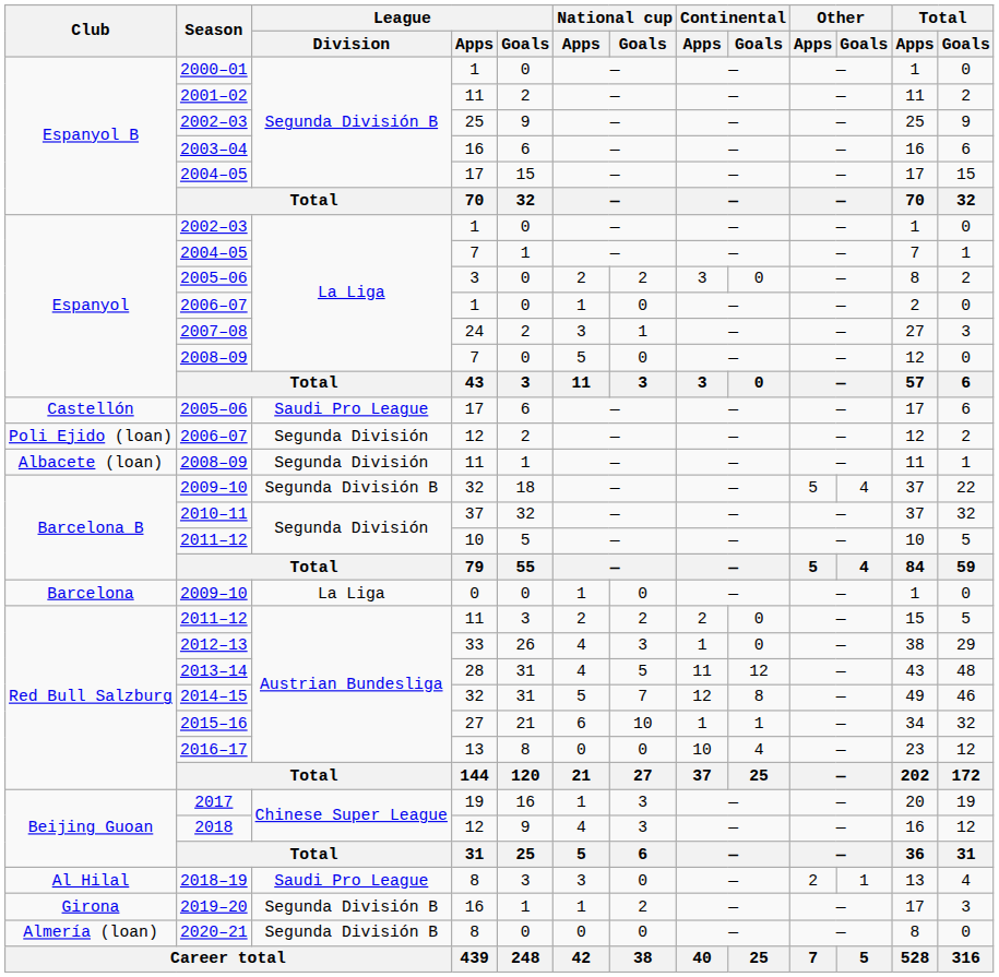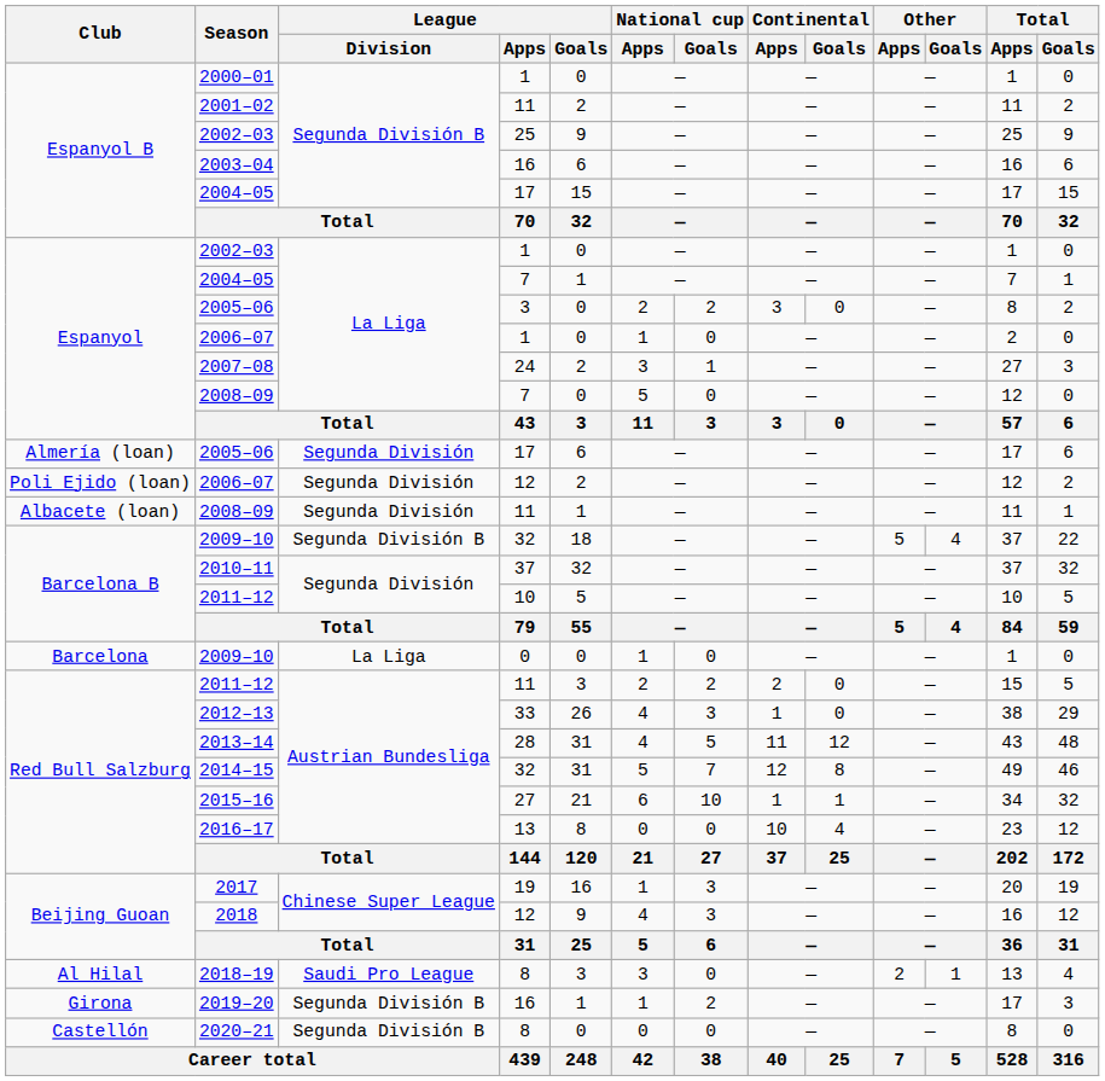 <table class="wikitable" style="text-align: center;">
 <tr>
 <th rowspan="2">Club</th>
 <th rowspan="2">Season</th>
 <th colspan="3">League</th>
 <th colspan="2">National cup</th>
 <th colspan="2">Continental</th>
 <th colspan="2">Other</th>
 <th colspan="2">Total</th>
 </tr>
 <tr>
 <th>Division</th>
 <th>Apps</th>
 <th>Goals</th>
 <th>Apps</th>
 <th>Goals</th>
 <th>Apps</th>
 <th>Goals</th>
 <th>Apps</th>
 <th>Goals</th>
 <th>Apps</th>
 <th>Goals</th>
 </tr>
 <tr>
 <td rowspan="6"><a href='#'>Espanyol B</a></td>
 <td><a href='#'>2000–01</a></td>
 <td rowspan="5"><a href='#'>Segunda División B</a></td>
 <td>1</td>
 <td>0</td>
 <td colspan="2">—</td>
 <td colspan="2">—</td>
 <td colspan="2">—</td>
 <td>1</td>
 <td>0</td>
 </tr>
 <tr>
 <td><a href='#'>2001–02</a></td>
 <td>11</td>
 <td>2</td>
 <td colspan="2">—</td>
 <td colspan="2">—</td>
 <td colspan="2">—</td>
 <td>11</td>
 <td>2</td>
 </tr>
 <tr>
 <td><a href='#'>2002–03</a></td>
 <td>25</td>
 <td>9</td>
 <td colspan="2">—</td>
 <td colspan="2">—</td>
 <td colspan="2">—</td>
 <td>25</td>
 <td>9</td>
 </tr>
 <tr>
 <td><a href='#'>2003–04</a></td>
 <td>16</td>
 <td>6</td>
 <td colspan="2">—</td>
 <td colspan="2">—</td>
 <td colspan="2">—</td>
 <td>16</td>
 <td>6</td>
 </tr>
 <tr>
 <td><a href='#'>2004–05</a></td>
 <td>17</td>
 <td>15</td>
 <td colspan="2">—</td>
 <td colspan="2">—</td>
 <td colspan="2">—</td>
 <td>17</td>
 <td>15</td>
 </tr>
 <tr>
 <th colspan="2">Total</th>
 <th>70</th>
 <th>32</th>
 <th colspan="2">—</th>
 <th colspan="2">—</th>
 <th colspan="2">—</th>
 <th>70</th>
 <th>32</th>
 </tr>
 <tr>
 <td rowspan="7"><a href='#'>Espanyol</a></td>
 <td><a href='#'>2002–03</a></td>
 <td rowspan="6"><a href='#'>La Liga</a></td>
 <td>1</td>
 <td>0</td>
 <td colspan="2">—</td>
 <td colspan="2">—</td>
 <td colspan="2">—</td>
 <td>1</td>
 <td>0</td>
 </tr>
 <tr>
 <td><a href='#'>2004–05</a></td>
 <td>7</td>
 <td>1</td>
 <td colspan="2">—</td>
 <td colspan="2">—</td>
 <td colspan="2">—</td>
 <td>7</td>
 <td>1</td>
 </tr>
 <tr>
 <td><a href='#'>2005–06</a></td>
 <td>3</td>
 <td>0</td>
 <td>2</td>
 <td>2</td>
 <td>3</td>
 <td>0</td>
 <td colspan="2">—</td>
 <td>8</td>
 <td>2</td>
 </tr>
 <tr>
 <td><a href='#'>2006–07</a></td>
 <td>1</td>
 <td>0</td>
 <td>1</td>
 <td>0</td>
 <td colspan="2">—</td>
 <td colspan="2">—</td>
 <td>2</td>
 <td>0</td>
 </tr>
 <tr>
 <td><a href='#'>2007–08</a></td>
 <td>24</td>
 <td>2</td>
 <td>3</td>
 <td>1</td>
 <td colspan="2">—</td>
 <td colspan="2">—</td>
 <td>27</td>
 <td>3</td>
 </tr>
 <tr>
 <td><a href='#'>2008–09</a></td>
 <td>7</td>
 <td>0</td>
 <td>5</td>
 <td>0</td>
 <td colspan="2">—</td>
 <td colspan="2">—</td>
 <td>12</td>
 <td>0</td>
 </tr>
 <tr>
 <th colspan="2">Total</th>
 <th>43</th>
 <th>3</th>
 <th>11</th>
 <th>3</th>
 <th>3</th>
 <th>0</th>
 <th colspan="2">—</th>
 <th>57</th>
 <th>6</th>
 </tr>
 <tr>
-<td><a href='#'>Castellón</a></td>
+<td><a href='#'>Almería</a> (loan)</td>
 <td><a href='#'>2005–06</a></td>
-<td><a href='#'>Saudi Pro League</a></td>
+<td><a href='#'>Segunda División</a></td>
 <td>17</td>
 <td>6</td>
 <td colspan="2">—</td>
 <td colspan="2">—</td>
 <td colspan="2">—</td>
 <td>17</td>
 <td>6</td>
 </tr>
 <tr>
 <td><a href='#'>Poli Ejido</a> (loan)</td>
 <td><a href='#'>2006–07</a></td>
 <td>Segunda División</td>
 <td>12</td>
 <td>2</td>
 <td colspan="2">—</td>
 <td colspan="2">—</td>
 <td colspan="2">—</td>
 <td>12</td>
 <td>2</td>
 </tr>
 <tr>
 <td><a href='#'>Albacete</a> (loan)</td>
 <td><a href='#'>2008–09</a></td>
 <td>Segunda División</td>
 <td>11</td>
 <td>1</td>
 <td colspan="2">—</td>
 <td colspan="2">—</td>
 <td colspan="2">—</td>
 <td>11</td>
 <td>1</td>
 </tr>
 <tr>
 <td rowspan="4"><a href='#'>Barcelona B</a></td>
 <td><a href='#'>2009–10</a></td>
 <td>Segunda División B</td>
 <td>32</td>
 <td>18</td>
 <td colspan="2">—</td>
 <td colspan="2">—</td>
 <td>5</td>
 <td>4</td>
 <td>37</td>
 <td>22</td>
 </tr>
 <tr>
 <td><a href='#'>2010–11</a></td>
 <td rowspan="2">Segunda División</td>
 <td>37</td>
 <td>32</td>
 <td colspan="2">—</td>
 <td colspan="2">—</td>
 <td colspan="2">—</td>
 <td>37</td>
 <td>32</td>
 </tr>
 <tr>
 <td><a href='#'>2011–12</a></td>
 <td>10</td>
 <td>5</td>
 <td colspan="2">—</td>
 <td colspan="2">—</td>
 <td colspan="2">—</td>
 <td>10</td>
 <td>5</td>
 </tr>
 <tr>
 <th colspan="2">Total</th>
 <th>79</th>
 <th>55</th>
 <th colspan="2">—</th>
 <th colspan="2">—</th>
 <th>5</th>
 <th>4</th>
 <th>84</th>
 <th>59</th>
 </tr>
 <tr>
 <td><a href='#'>Barcelona</a></td>
 <td><a href='#'>2009–10</a></td>
 <td>La Liga</td>
 <td>0</td>
 <td>0</td>
 <td>1</td>
 <td>0</td>
 <td colspan="2">—</td>
 <td colspan="2">—</td>
 <td>1</td>
 <td>0</td>
 </tr>
 <tr>
 <td rowspan="7"><a href='#'>Red Bull Salzburg</a></td>
 <td><a href='#'>2011–12</a></td>
 <td rowspan="6"><a href='#'>Austrian Bundesliga</a></td>
 <td>11</td>
 <td>3</td>
 <td>2</td>
 <td>2</td>
 <td>2</td>
 <td>0</td>
 <td colspan="2">—</td>
 <td>15</td>
 <td>5</td>
 </tr>
 <tr>
 <td><a href='#'>2012–13</a></td>
 <td>33</td>
 <td>26</td>
 <td>4</td>
 <td>3</td>
 <td>1</td>
 <td>0</td>
 <td colspan="2">—</td>
 <td>38</td>
 <td>29</td>
 </tr>
 <tr>
 <td><a href='#'>2013–14</a></td>
 <td>28</td>
 <td>31</td>
 <td>4</td>
 <td>5</td>
 <td>11</td>
 <td>12</td>
 <td colspan="2">—</td>
 <td>43</td>
 <td>48</td>
 </tr>
 <tr>
 <td><a href='#'>2014–15</a></td>
 <td>32</td>
 <td>31</td>
 <td>5</td>
 <td>7</td>
 <td>12</td>
 <td>8</td>
 <td colspan="2">—</td>
 <td>49</td>
 <td>46</td>
 </tr>
 <tr>
 <td><a href='#'>2015–16</a></td>
 <td>27</td>
 <td>21</td>
 <td>6</td>
 <td>10</td>
 <td>1</td>
 <td>1</td>
 <td colspan="2">—</td>
 <td>34</td>
 <td>32</td>
 </tr>
 <tr>
 <td><a href='#'>2016–17</a></td>
 <td>13</td>
 <td>8</td>
 <td>0</td>
 <td>0</td>
 <td>10</td>
 <td>4</td>
 <td colspan="2">—</td>
 <td>23</td>
 <td>12</td>
 </tr>
 <tr>
 <th colspan="2">Total</th>
 <th>144</th>
 <th>120</th>
 <th>21</th>
 <th>27</th>
 <th>37</th>
 <th>25</th>
 <th colspan="2">—</th>
 <th>202</th>
 <th>172</th>
 </tr>
 <tr>
 <td rowspan="3"><a href='#'>Beijing Guoan</a></td>
 <td><a href='#'>2017</a></td>
 <td rowspan=2><a href='#'>Chinese Super League</a></td>
 <td>19</td>
 <td>16</td>
 <td>1</td>
 <td>3</td>
 <td colspan="2">—</td>
 <td colspan="2">—</td>
 <td>20</td>
 <td>19</td>
 </tr>
 <tr>
 <td><a href='#'>2018</a></td>
 <td>12</td>
 <td>9</td>
 <td>4</td>
 <td>3</td>
 <td colspan="2">—</td>
 <td colspan="2">—</td>
 <td>16</td>
 <td>12</td>
 </tr>
 <tr>
 <th colspan="2">Total</th>
 <th>31</th>
 <th>25</th>
 <th>5</th>
 <th>6</th>
 <th colspan="2">—</th>
 <th colspan="2">—</th>
 <th>36</th>
 <th>31</th>
 </tr>
 <tr>
 <td><a href='#'>Al Hilal</a></td>
 <td><a href='#'>2018–19</a></td>
 <td><a href='#'>Saudi Pro League</a></td>
 <td>8</td>
 <td>3</td>
 <td>3</td>
 <td>0</td>
 <td colspan="2">—</td>
 <td>2</td>
 <td>1</td>
 <td>13</td>
 <td>4</td>
 </tr>
 <tr>
 <td><a href='#'>Girona</a></td>
 <td><a href='#'>2019–20</a></td>
 <td>Segunda División B</td>
 <td>16</td>
 <td>1</td>
 <td>1</td>
 <td>2</td>
 <td colspan="2">—</td>
 <td colspan="2">—</td>
 <td>17</td>
 <td>3</td>
 </tr>
 <tr>
-<td><a href='#'>Almería</a> (loan)</td>
+<td><a href='#'>Castellón</a></td>
 <td><a href='#'>2020–21</a></td>
 <td>Segunda División B</td>
 <td>8</td>
 <td>0</td>
 <td>0</td>
 <td>0</td>
 <td colspan="2">—</td>
 <td colspan="2">—</td>
 <td>8</td>
 <td>0</td>
 </tr>
 <tr>
 <th colspan="3">Career total</th>
 <th>439</th>
 <th>248</th>
 <th>42</th>
 <th>38</th>
 <th>40</th>
 <th>25</th>
 <th>7</th>
 <th>5</th>
 <th>528</th>
 <th>316</th>
 </tr>
 </table>
